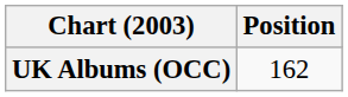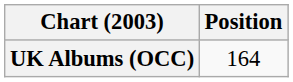 <table class="wikitable sortable plainrowheaders" style="text-align:center">
 <tr>
 <th scope="column">Chart (2003)</th>
 <th scope="column">Position</th>
 </tr>
 <tr>
 <th scope="row">UK Albums (OCC)</th>
-<td>162</td>
+<td>164</td>
 </tr>
 </table>
